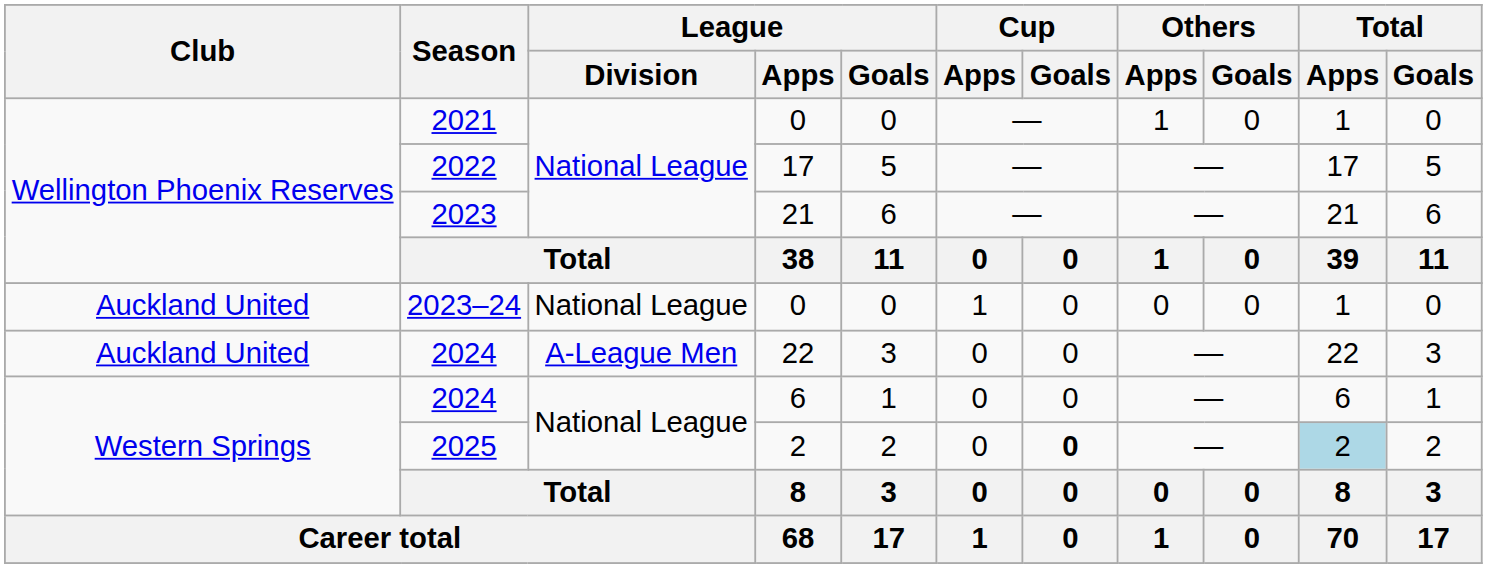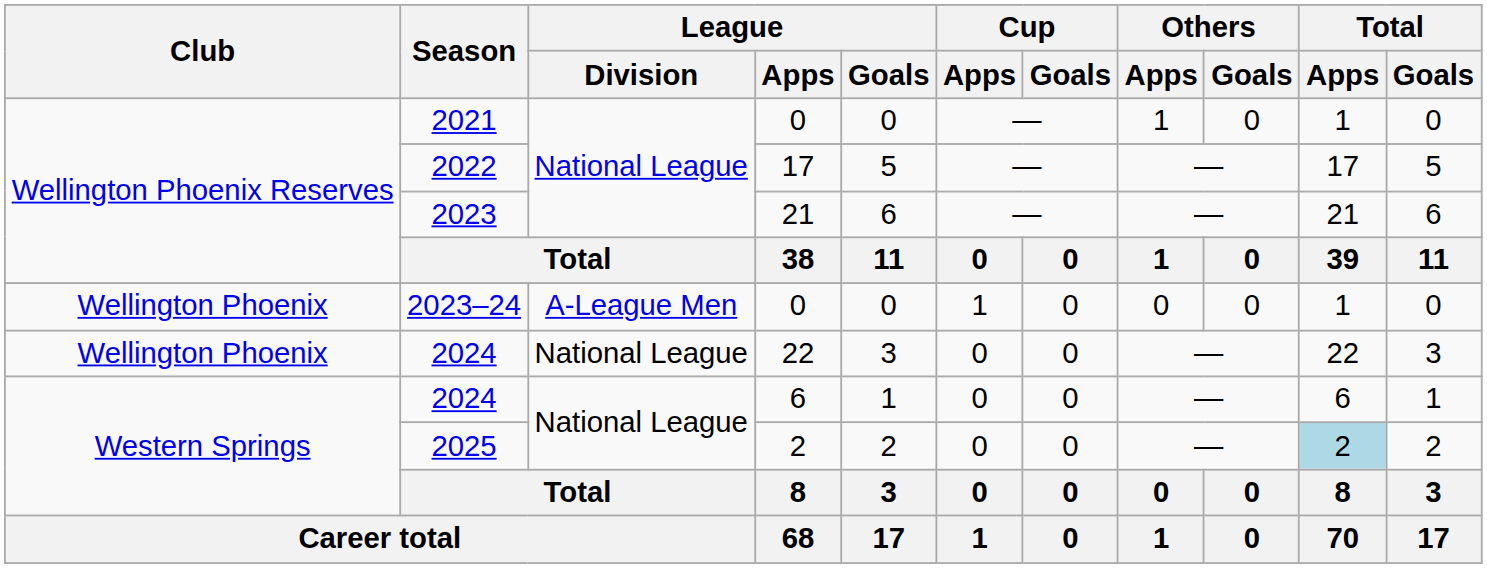 <table class="wikitable" style="text-align: center;">
 <tr>
 <th rowspan=2>Club</th>
 <th rowspan=2>Season</th>
 <th colspan=3>League</th>
 <th colspan=2>Cup</th>
 <th colspan=2>Others</th>
 <th colspan=2>Total</th>
 </tr>
 <tr>
 <th>Division</th>
 <th>Apps</th>
 <th>Goals</th>
 <th>Apps</th>
 <th>Goals</th>
 <th>Apps</th>
 <th>Goals</th>
 <th>Apps</th>
 <th>Goals</th>
 </tr>
 <tr>
 <td rowspan=4><a href='#'>Wellington Phoenix Reserves</a></td>
 <td><a href='#'>2021</a></td>
 <td rowspan=3><a href='#'>National League</a></td>
 <td>0</td>
 <td>0</td>
 <td colspan=2>—</td>
 <td>1</td>
 <td>0</td>
 <td>1</td>
 <td>0</td>
 </tr>
 <tr>
 <td><a href='#'>2022</a></td>
 <td>17</td>
 <td>5</td>
 <td colspan=2>—</td>
 <td colspan=2>—</td>
 <td>17</td>
 <td>5</td>
 </tr>
 <tr>
 <td><a href='#'>2023</a></td>
 <td>21</td>
 <td>6</td>
 <td colspan=2>—</td>
 <td colspan=2>—</td>
 <td>21</td>
 <td>6</td>
 </tr>
 <tr>
 <th colspan=2>Total</th>
 <th>38</th>
 <th>11</th>
 <th>0</th>
 <th>0</th>
 <th>1</th>
 <th>0</th>
 <th>39</th>
 <th>11</th>
 </tr>
 <tr>
-<td rowspan=1><a href='#'>Auckland United</a></td>
+<td rowspan=1><a href='#'>Wellington Phoenix</a></td>
 <td><a href='#'>2023–24</a></td>
-<td>National League</td>
+<td><a href='#'>A-League Men</a></td>
 <td>0</td>
 <td>0</td>
 <td>1</td>
 <td>0</td>
 <td>0</td>
 <td>0</td>
 <td>1</td>
 <td>0</td>
 </tr>
 <tr>
-<td rowspan=1><a href='#'>Auckland United</a></td>
+<td rowspan=1><a href='#'>Wellington Phoenix</a></td>
 <td><a href='#'>2024</a></td>
-<td><a href='#'>A-League Men</a></td>
+<td>National League</td>
 <td>22</td>
 <td>3</td>
 <td>0</td>
 <td>0</td>
 <td colspan=2>—</td>
 <td>22</td>
 <td>3</td>
 </tr>
 <tr>
 <td rowspan=3><a href='#'>Western Springs</a></td>
 <td><a href='#'>2024</a></td>
 <td rowspan=2>National League</td>
 <td>6</td>
 <td>1</td>
 <td>0</td>
 <td>0</td>
 <td colspan=2>—</td>
 <td>6</td>
 <td>1</td>
 </tr>
 <tr>
 <td><a href='#'>2025</a></td>
 <td>2</td>
 <td>2</td>
 <td>0</td>
-<td><strong>0</strong></td>
+<td>0</td>
 <td colspan=2>—</td>
 <td style="background: lightblue;">2</td>
 <td>2</td>
 </tr>
 <tr>
 <th colspan=2>Total</th>
 <th>8</th>
 <th>3</th>
 <th>0</th>
 <th>0</th>
 <th>0</th>
 <th>0</th>
 <th>8</th>
 <th>3</th>
 </tr>
 <tr>
 <th colspan=3>Career total</th>
 <th>68</th>
 <th>17</th>
 <th>1</th>
 <th>0</th>
 <th>1</th>
 <th>0</th>
 <th>70</th>
 <th>17</th>
 </tr>
 </table>
